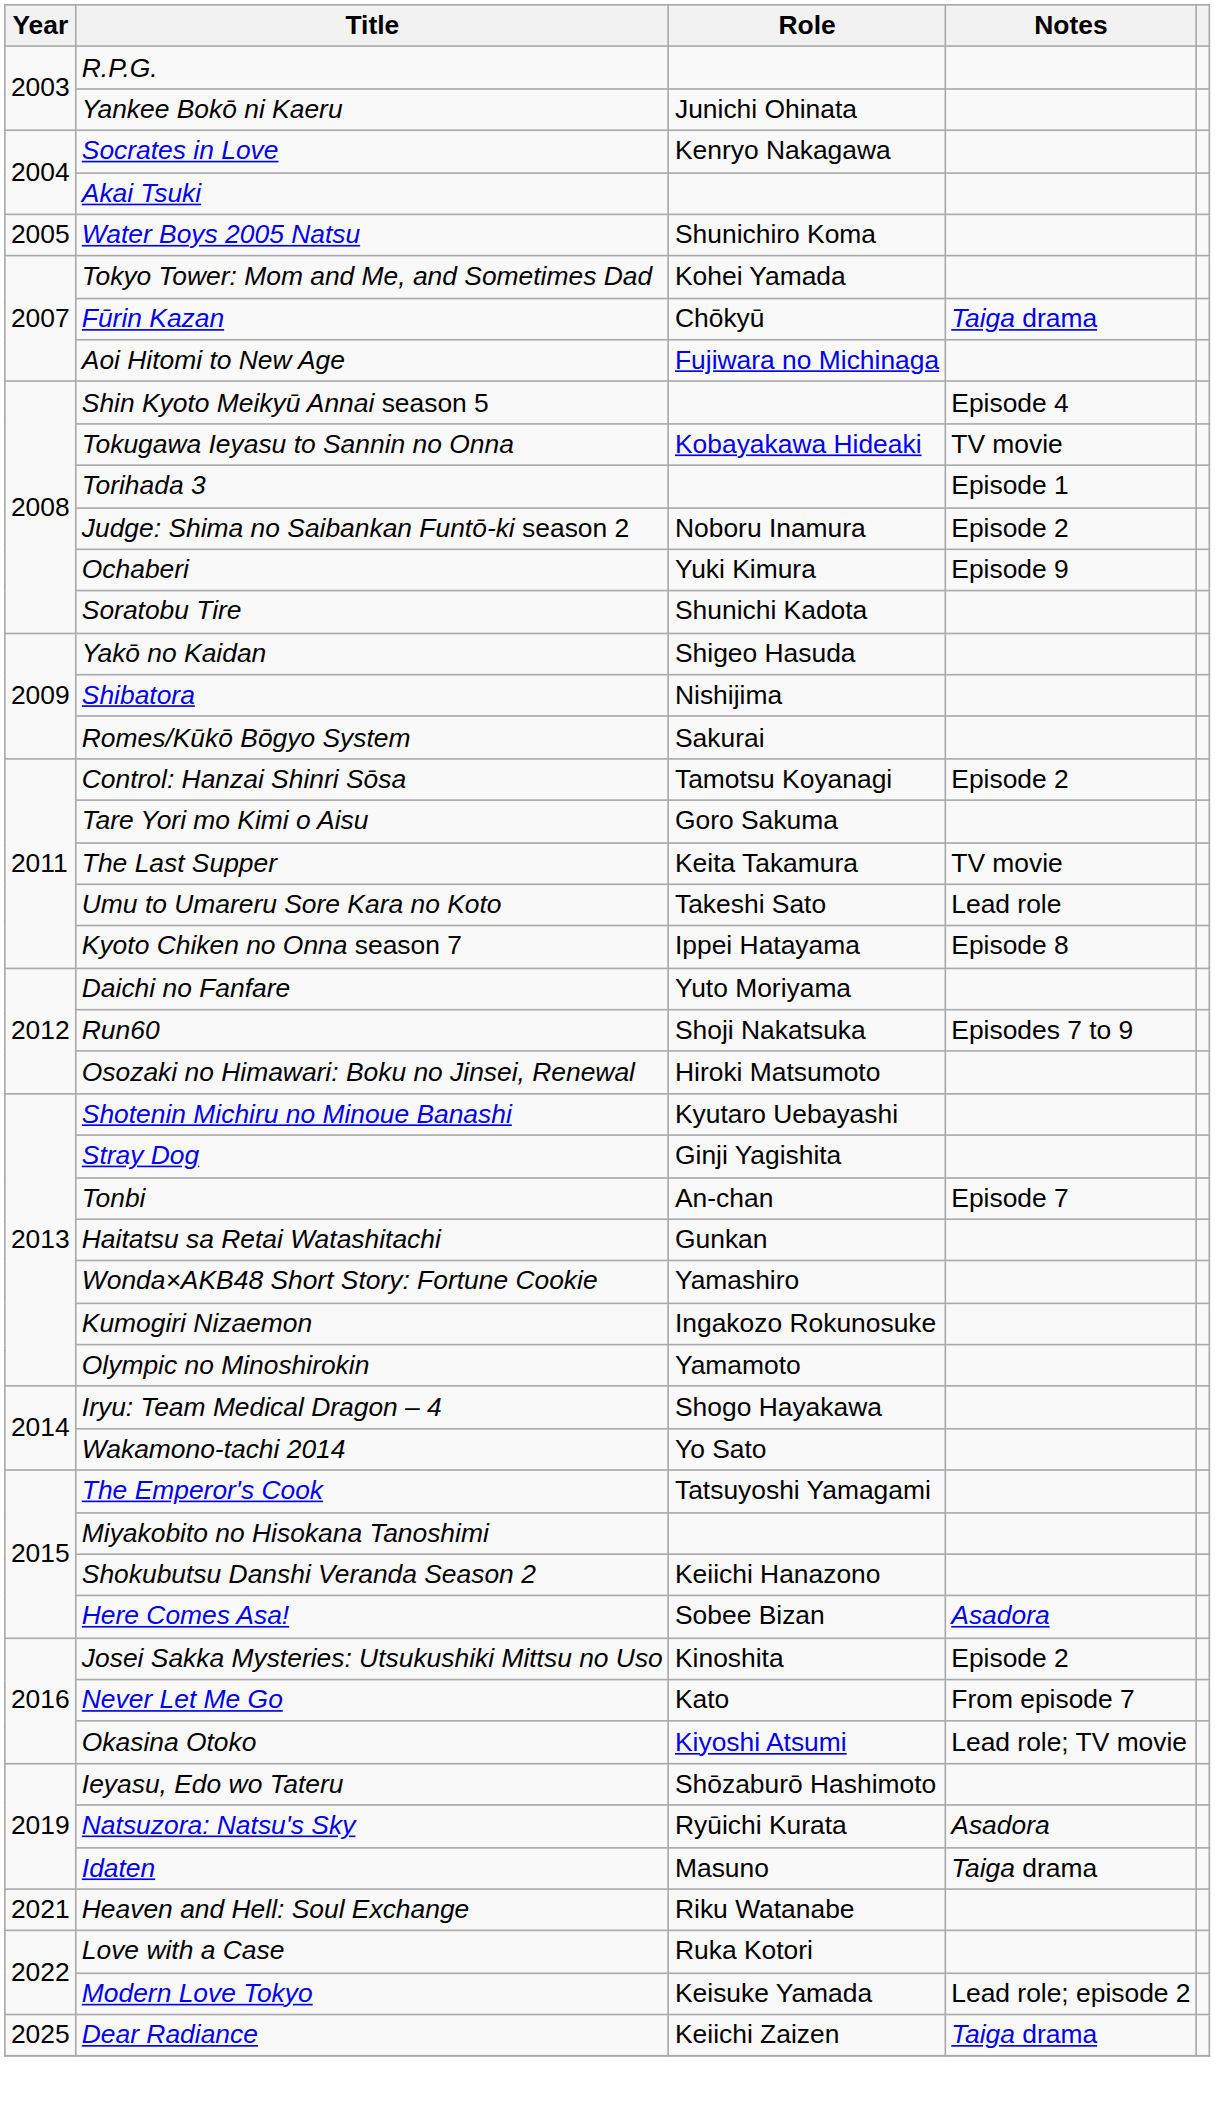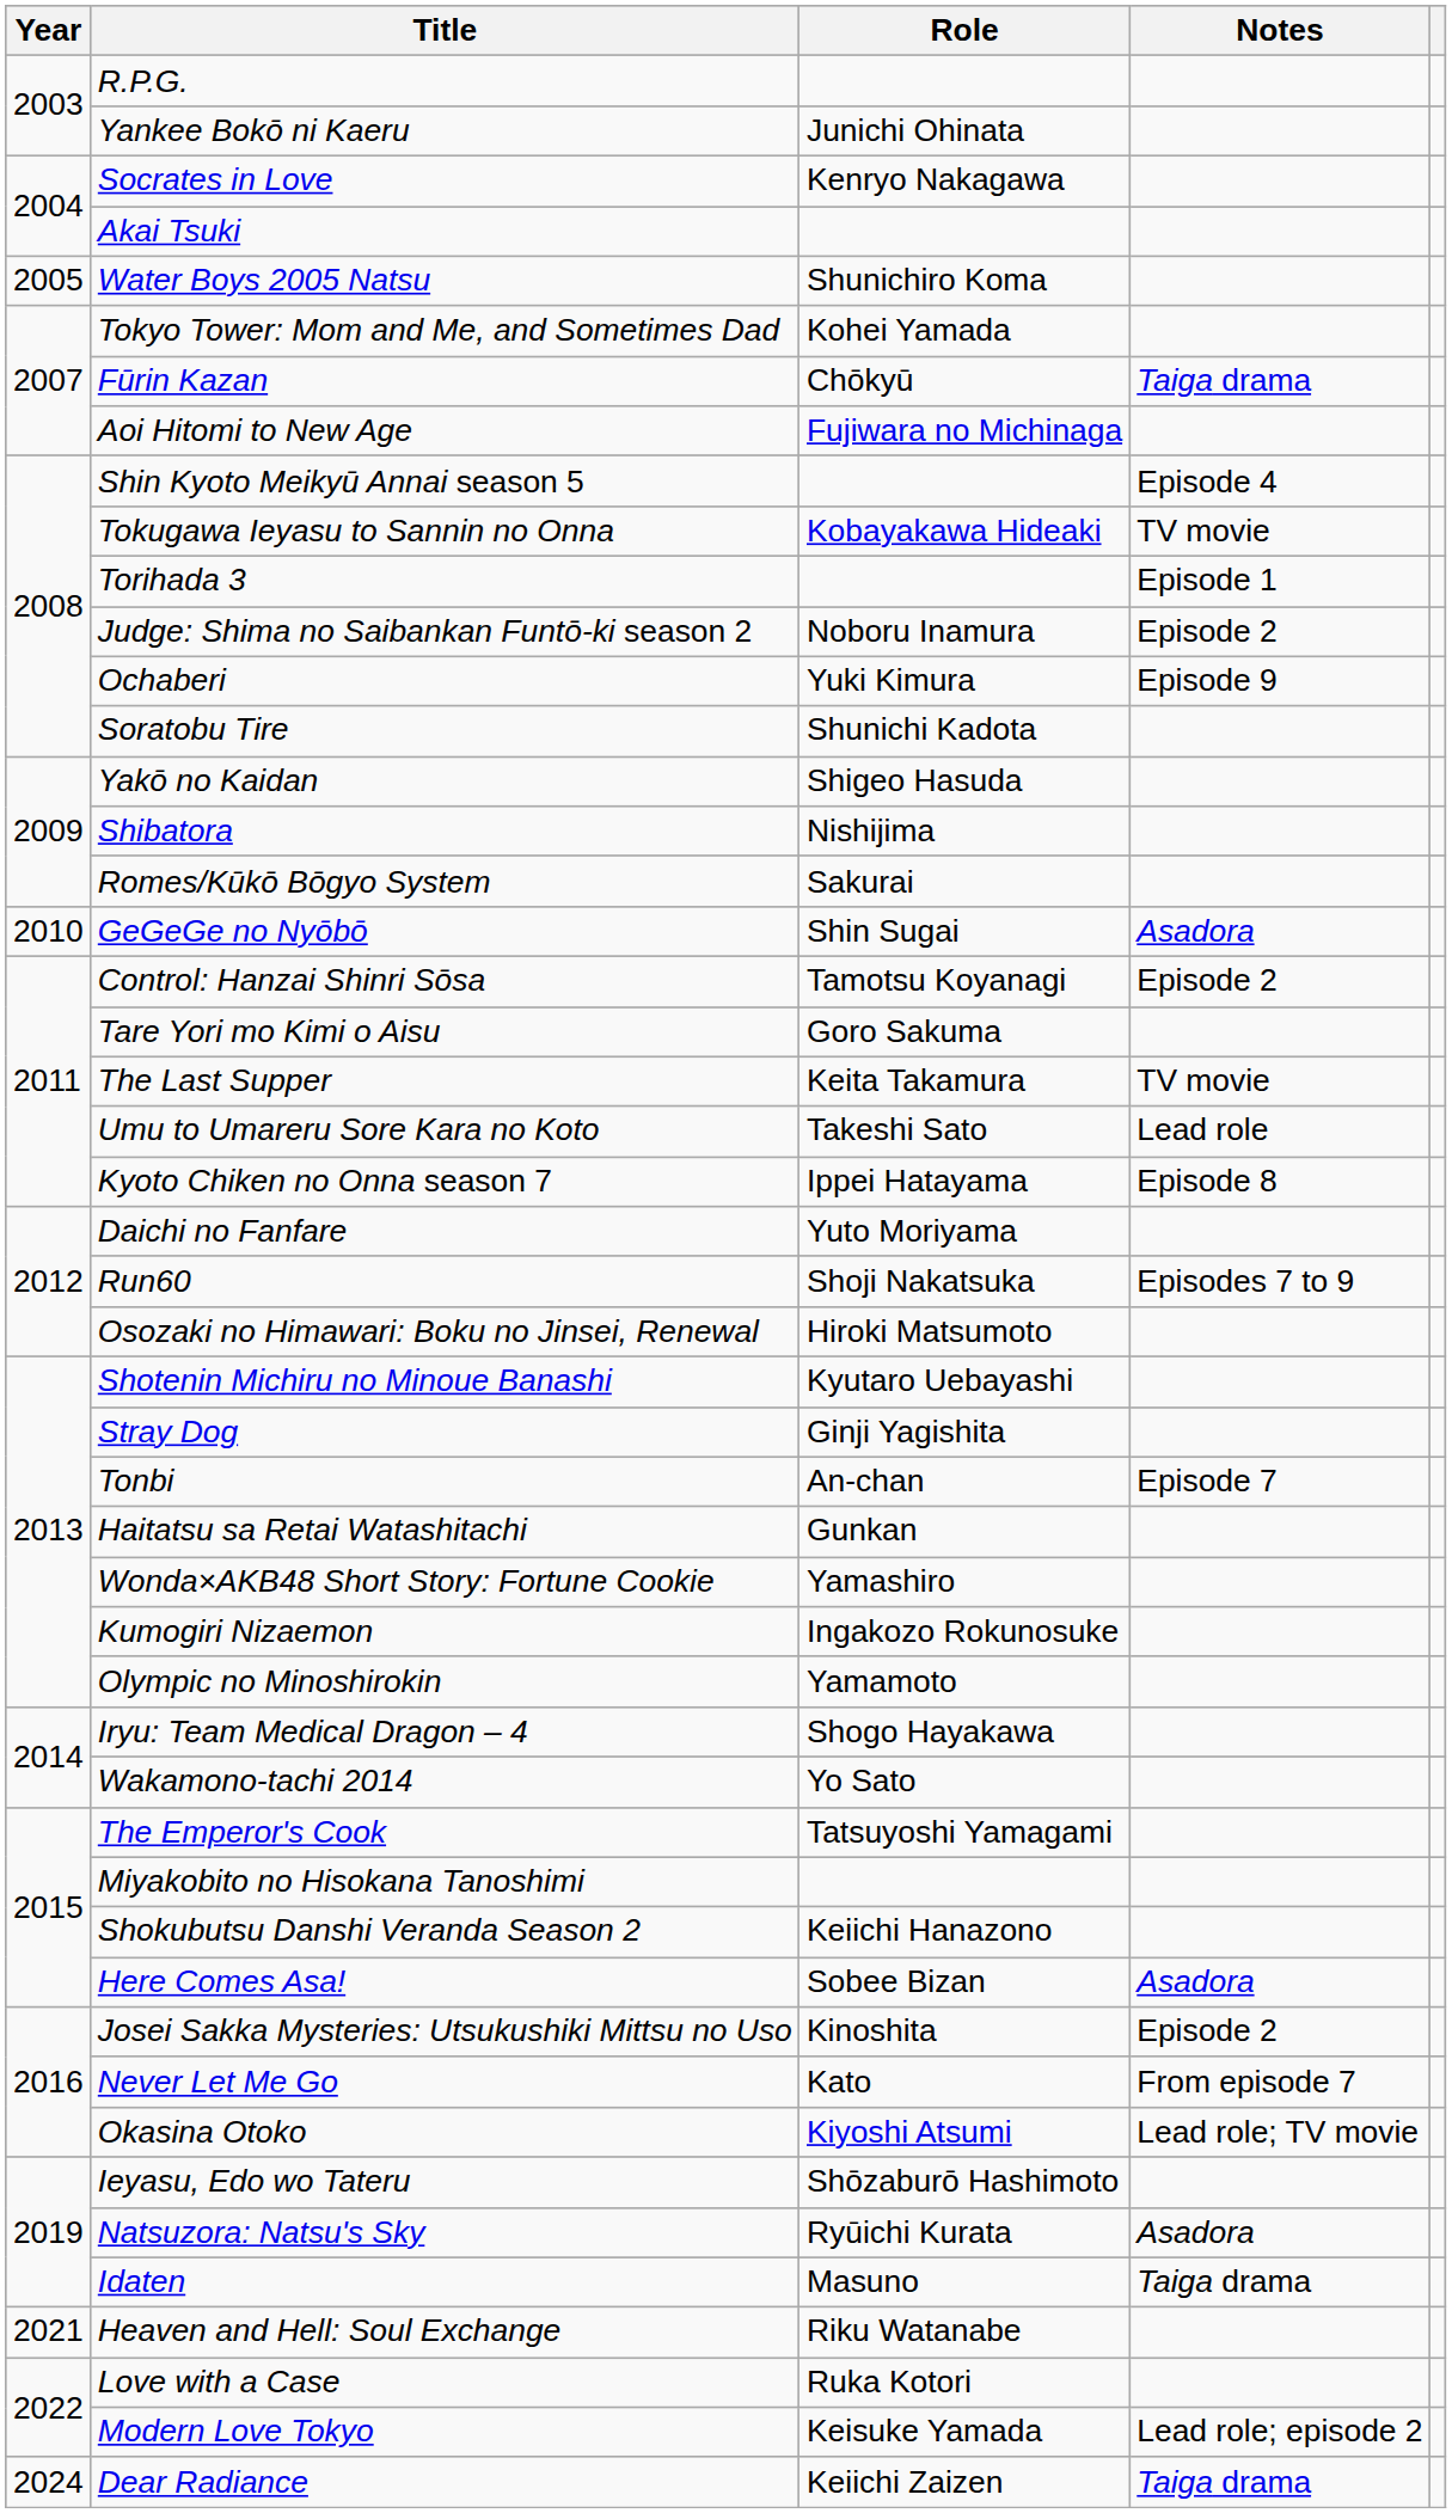 <table class="wikitable">
 <tr>
 <th>Year</th>
 <th>Title</th>
 <th>Role</th>
 <th>Notes</th>
 <th></th>
 </tr>
 <tr>
 <td rowspan="2">2003</td>
 <td><em>R.P.G.</em></td>
 <td></td>
 <td></td>
 <td></td>
 </tr>
 <tr>
 <td><em>Yankee Bokō ni Kaeru</em></td>
 <td>Junichi Ohinata</td>
 <td></td>
 <td></td>
 </tr>
 <tr>
 <td rowspan="2">2004</td>
 <td><em><a href='#'>Socrates in Love</a></em></td>
 <td>Kenryo Nakagawa</td>
 <td></td>
 <td></td>
 </tr>
 <tr>
 <td><em><a href='#'>Akai Tsuki</a></em></td>
 <td></td>
 <td></td>
 <td></td>
 </tr>
 <tr>
 <td>2005</td>
 <td><em><a href='#'>Water Boys 2005 Natsu</a></em></td>
 <td>Shunichiro Koma</td>
 <td></td>
 <td></td>
 </tr>
 <tr>
 <td rowspan="3">2007</td>
 <td><em>Tokyo Tower: Mom and Me, and Sometimes Dad</em></td>
 <td>Kohei Yamada</td>
 <td></td>
 <td></td>
 </tr>
 <tr>
 <td><em><a href='#'>Fūrin Kazan</a></em></td>
 <td>Chōkyū</td>
 <td><a href='#'><em>Taiga</em> drama</a></td>
 <td></td>
 </tr>
 <tr>
 <td><em>Aoi Hitomi to New Age</em></td>
 <td><a href='#'>Fujiwara no Michinaga</a></td>
 <td></td>
 <td></td>
 </tr>
 <tr>
 <td rowspan="6">2008</td>
 <td><em>Shin Kyoto Meikyū Annai</em> season 5</td>
 <td></td>
 <td>Episode 4</td>
 <td></td>
 </tr>
 <tr>
 <td><em>Tokugawa Ieyasu to Sannin no Onna</em></td>
 <td><a href='#'>Kobayakawa Hideaki</a></td>
 <td>TV movie</td>
 <td></td>
 </tr>
 <tr>
 <td><em>Torihada 3</em></td>
 <td></td>
 <td>Episode 1</td>
 <td></td>
 </tr>
 <tr>
 <td><em>Judge: Shima no Saibankan Funtō-ki</em> season 2</td>
 <td>Noboru Inamura</td>
 <td>Episode 2</td>
 <td></td>
 </tr>
 <tr>
 <td><em>Ochaberi</em></td>
 <td>Yuki Kimura</td>
 <td>Episode 9</td>
 <td></td>
 </tr>
 <tr>
 <td><em>Soratobu Tire</em></td>
 <td>Shunichi Kadota</td>
 <td></td>
 <td></td>
 </tr>
 <tr>
 <td rowspan="3">2009</td>
 <td><em>Yakō no Kaidan</em></td>
 <td>Shigeo Hasuda</td>
 <td></td>
 <td></td>
 </tr>
 <tr>
 <td><em><a href='#'>Shibatora</a></em></td>
 <td>Nishijima</td>
 <td></td>
 <td></td>
 </tr>
 <tr>
 <td><em>Romes/Kūkō Bōgyo System</em></td>
 <td>Sakurai</td>
 <td></td>
+<td></td>
+</tr>
+<tr>
+<td>2010</td>
+<td><em><a href='#'>GeGeGe no Nyōbō</a></em></td>
+<td>Shin Sugai</td>
+<td><em><a href='#'>Asadora</a></em></td>
 <td></td>
 </tr>
 <tr>
 <td rowspan="5">2011</td>
 <td><em>Control: Hanzai Shinri Sōsa</em></td>
 <td>Tamotsu Koyanagi</td>
 <td>Episode 2</td>
 <td></td>
 </tr>
 <tr>
 <td><em>Tare Yori mo Kimi o Aisu</em></td>
 <td>Goro Sakuma</td>
 <td></td>
 <td></td>
 </tr>
 <tr>
 <td><em>The Last Supper</em></td>
 <td>Keita Takamura</td>
 <td>TV movie</td>
 <td></td>
 </tr>
 <tr>
 <td><em>Umu to Umareru Sore Kara no Koto</em></td>
 <td>Takeshi Sato</td>
 <td>Lead role</td>
 <td></td>
 </tr>
 <tr>
 <td><em>Kyoto Chiken no Onna</em> season 7</td>
 <td>Ippei Hatayama</td>
 <td>Episode 8</td>
 <td></td>
 </tr>
 <tr>
 <td rowspan="3">2012</td>
 <td><em>Daichi no Fanfare</em></td>
 <td>Yuto Moriyama</td>
 <td></td>
 <td></td>
 </tr>
 <tr>
 <td><em>Run60</em></td>
 <td>Shoji Nakatsuka</td>
 <td>Episodes 7 to 9</td>
 <td></td>
 </tr>
 <tr>
 <td><em>Osozaki no Himawari: Boku no Jinsei, Renewal</em></td>
 <td>Hiroki Matsumoto</td>
 <td></td>
 <td></td>
 </tr>
 <tr>
 <td rowspan="7">2013</td>
 <td><em><a href='#'>Shotenin Michiru no Minoue Banashi</a></em></td>
 <td>Kyutaro Uebayashi</td>
 <td></td>
 <td></td>
 </tr>
 <tr>
 <td><em><a href='#'>Stray Dog</a></em></td>
 <td>Ginji Yagishita</td>
 <td></td>
 <td></td>
 </tr>
 <tr>
 <td><em>Tonbi</em></td>
 <td>An-chan</td>
 <td>Episode 7</td>
 <td></td>
 </tr>
 <tr>
 <td><em>Haitatsu sa Retai Watashitachi</em></td>
 <td>Gunkan</td>
 <td></td>
 <td></td>
 </tr>
 <tr>
 <td><em>Wonda×AKB48 Short Story: Fortune Cookie</em></td>
 <td>Yamashiro</td>
 <td></td>
 <td></td>
 </tr>
 <tr>
 <td><em>Kumogiri Nizaemon</em></td>
 <td>Ingakozo Rokunosuke</td>
 <td></td>
 <td></td>
 </tr>
 <tr>
 <td><em>Olympic no Minoshirokin</em></td>
 <td>Yamamoto</td>
 <td></td>
 <td></td>
 </tr>
 <tr>
 <td rowspan="2">2014</td>
 <td><em>Iryu: Team Medical Dragon – 4</em></td>
 <td>Shogo Hayakawa</td>
 <td></td>
 <td></td>
 </tr>
 <tr>
 <td><em>Wakamono-tachi 2014</em></td>
 <td>Yo Sato</td>
 <td></td>
 <td></td>
 </tr>
 <tr>
 <td rowspan="4">2015</td>
 <td><em><a href='#'>The Emperor's Cook</a></em></td>
 <td>Tatsuyoshi Yamagami</td>
 <td></td>
 <td></td>
 </tr>
 <tr>
 <td><em>Miyakobito no Hisokana Tanoshimi</em></td>
 <td></td>
 <td></td>
 <td></td>
 </tr>
 <tr>
 <td><em>Shokubutsu Danshi Veranda Season 2</em></td>
 <td>Keiichi Hanazono</td>
 <td></td>
 <td></td>
 </tr>
 <tr>
 <td><em><a href='#'>Here Comes Asa!</a></em></td>
 <td>Sobee Bizan</td>
 <td><em><a href='#'>Asadora</a></em></td>
 <td></td>
 </tr>
 <tr>
 <td rowspan="3">2016</td>
 <td><em>Josei Sakka Mysteries: Utsukushiki Mittsu no Uso</em></td>
 <td>Kinoshita</td>
 <td>Episode 2</td>
 <td></td>
 </tr>
 <tr>
 <td><em><a href='#'>Never Let Me Go</a></em></td>
 <td>Kato</td>
 <td>From episode 7</td>
 <td></td>
 </tr>
 <tr>
 <td><em>Okasina Otoko</em></td>
 <td><a href='#'>Kiyoshi Atsumi</a></td>
 <td>Lead role; TV movie</td>
 <td></td>
 </tr>
 <tr>
 <td rowspan="3">2019</td>
 <td><em>Ieyasu, Edo wo Tateru</em></td>
 <td>Shōzaburō Hashimoto</td>
 <td></td>
 <td></td>
 </tr>
 <tr>
 <td><em><a href='#'>Natsuzora: Natsu's Sky</a></em></td>
 <td>Ryūichi Kurata</td>
 <td><em>Asadora</em></td>
 <td></td>
 </tr>
 <tr>
 <td><em><a href='#'>Idaten</a></em></td>
 <td>Masuno</td>
 <td><em>Taiga</em> drama</td>
 <td></td>
 </tr>
 <tr>
 <td rowspan="1">2021</td>
 <td><em>Heaven and Hell: Soul Exchange</em></td>
 <td>Riku Watanabe</td>
 <td></td>
 <td></td>
 </tr>
 <tr>
 <td rowspan="2">2022</td>
 <td><em>Love with a Case</em></td>
 <td>Ruka Kotori</td>
 <td></td>
 <td></td>
 </tr>
 <tr>
 <td><em><a href='#'>Modern Love Tokyo</a></em></td>
 <td>Keisuke Yamada</td>
 <td>Lead role; episode 2</td>
 <td></td>
 </tr>
 <tr>
-<td>2025</td>
+<td>2024</td>
 <td><em><a href='#'>Dear Radiance</a></em></td>
 <td>Keiichi Zaizen</td>
 <td><a href='#'><em>Taiga</em> drama</a></td>
 <td></td>
 </tr>
 <tr>
 </tr>
 </table>
